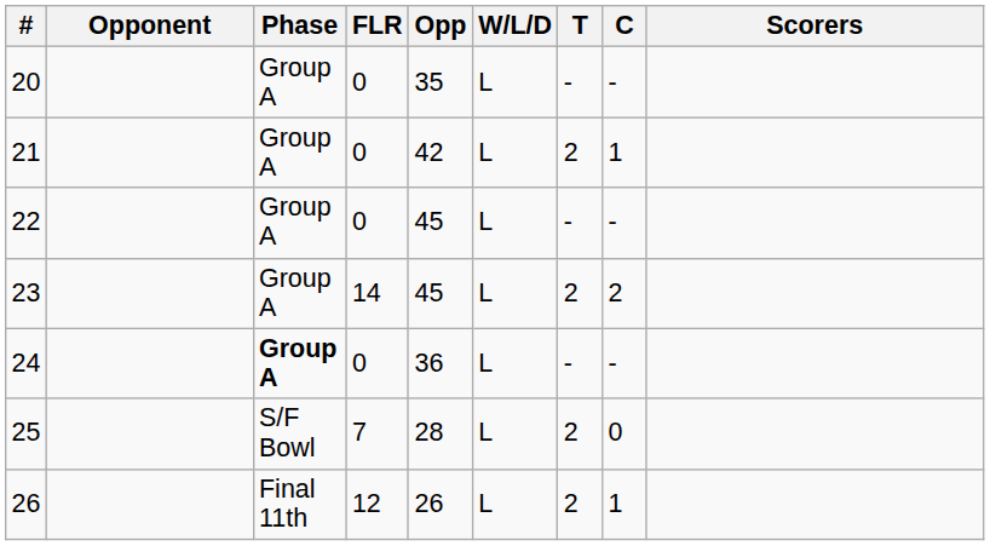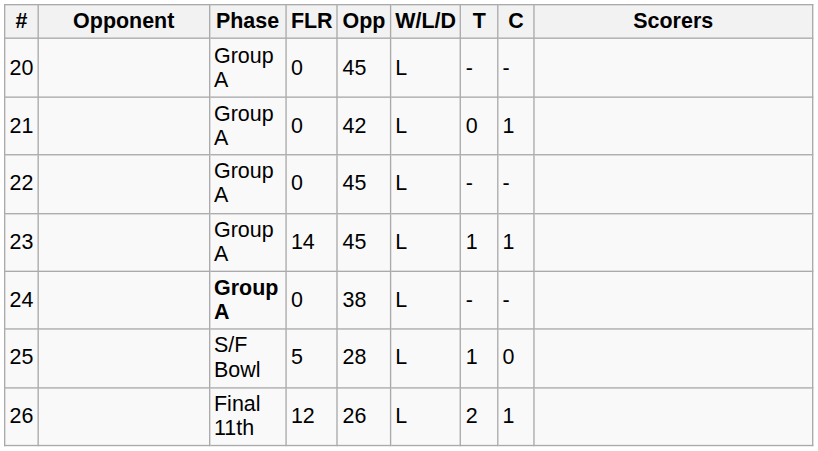 <table class="wikitable sortable">
 <tr>
 <th width=10>#</th>
 <th width=120>Opponent</th>
 <th width=50>Phase</th>
 <th width=30>FLR</th>
 <th width=30>Opp</th>
 <th width=45>W/L/D</th>
 <th width=20>T</th>
 <th width=20>C</th>
 <th width=200>Scorers</th>
 </tr>
 <tr>
 <td>20</td>
 <td></td>
 <td>Group A</td>
 <td>0</td>
-<td>35</td>
+<td>45</td>
 <td>L</td>
 <td>-</td>
 <td>-</td>
 <td></td>
 </tr>
 <tr>
 <td>21</td>
 <td></td>
 <td>Group A</td>
 <td>0</td>
 <td>42</td>
 <td>L</td>
-<td>2</td>
+<td>0</td>
 <td>1</td>
 <td></td>
 </tr>
 <tr>
 <td>22</td>
 <td></td>
 <td>Group A</td>
 <td>0</td>
 <td>45</td>
 <td>L</td>
 <td>-</td>
 <td>-</td>
 <td></td>
 </tr>
 <tr>
 <td>23</td>
 <td></td>
 <td>Group A</td>
 <td>14</td>
 <td>45</td>
 <td>L</td>
-<td>2</td>
-<td>2</td>
+<td>1</td>
+<td>1</td>
 <td></td>
 </tr>
 <tr>
 <td>24</td>
 <td></td>
 <td><strong>Group A</strong></td>
 <td>0</td>
-<td>36</td>
+<td>38</td>
 <td>L</td>
 <td>-</td>
 <td>-</td>
 <td></td>
 </tr>
 <tr>
 <td>25</td>
 <td></td>
 <td>S/F Bowl</td>
-<td>7</td>
+<td>5</td>
 <td>28</td>
 <td>L</td>
-<td>2</td>
+<td>1</td>
 <td>0</td>
 <td></td>
 </tr>
 <tr>
 <td>26</td>
 <td></td>
 <td>Final 11th</td>
 <td>12</td>
 <td>26</td>
 <td>L</td>
 <td>2</td>
 <td>1</td>
 <td></td>
 </tr>
 </table>
